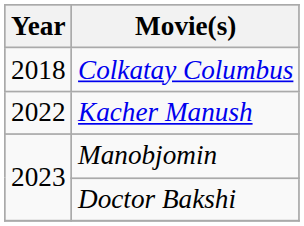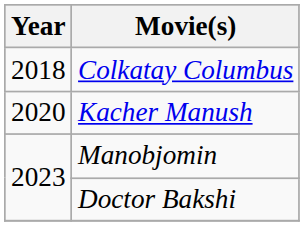 <table class="wikitable">
 <tr>
 <th>Year</th>
 <th>Movie(s)<br></th>
 </tr>
 <tr>
 <td>2018</td>
 <td><em><a href='#'>Colkatay Columbus</a></em></td>
 </tr>
 <tr>
-<td>2022</td>
+<td>2020</td>
 <td><em><a href='#'>Kacher Manush</a></em></td>
 </tr>
 <tr>
 <td rowspan="2">2023</td>
 <td><em>Manobjomin</em></td>
 </tr>
 <tr>
 <td><em>Doctor Bakshi</em></td>
 </tr>
 <tr>
 </tr>
 </table>
